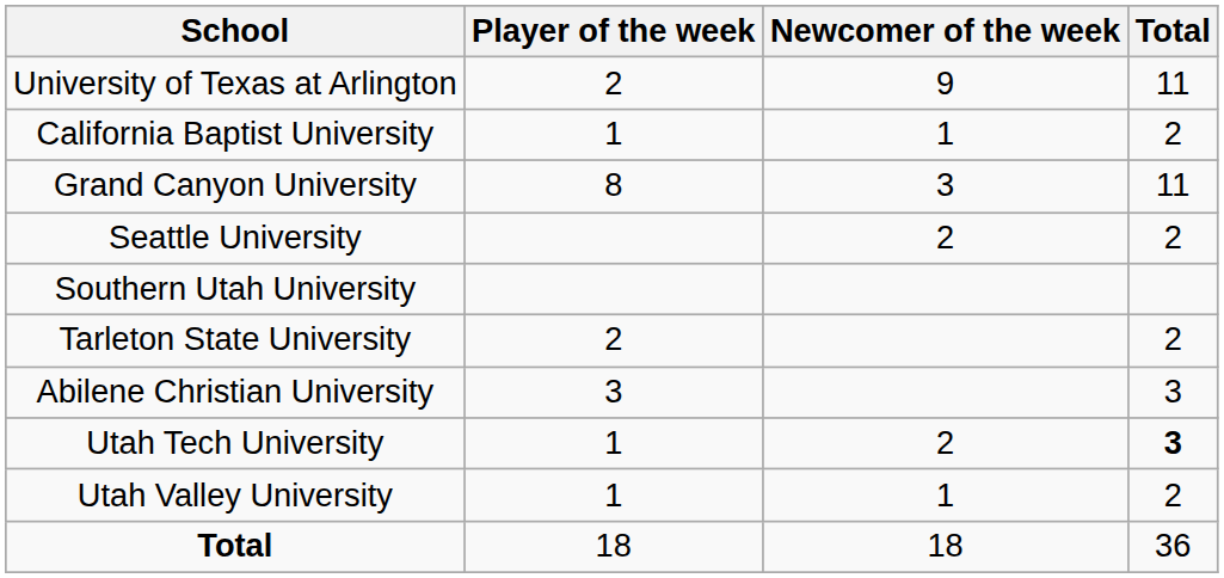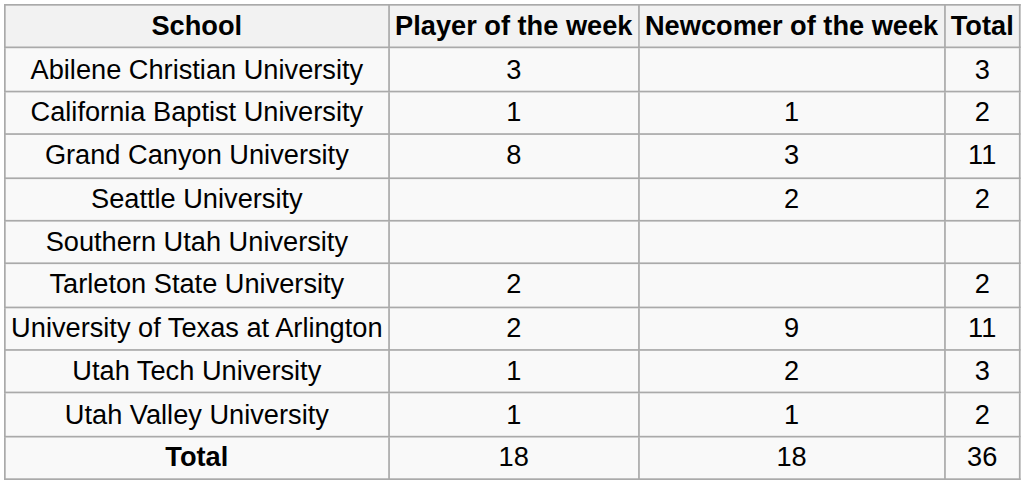 <table class=wikitable style="text-align:center">
 <tr>
 <th>School</th>
 <th>Player of the week</th>
 <th>Newcomer of the week</th>
 <th>Total</th>
 </tr>
 <tr>
-<td>University of Texas at Arlington</td>
-<td>2</td>
-<td>9</td>
-<td>11</td>
+<td>Abilene Christian University</td>
+<td>3</td>
+<td></td>
+<td>3</td>
 </tr>
 <tr>
 <td>California Baptist University</td>
 <td>1</td>
 <td>1</td>
 <td>2</td>
 </tr>
 <tr>
 <td>Grand Canyon University</td>
 <td>8</td>
 <td>3</td>
 <td>11</td>
 </tr>
 <tr>
 <td>Seattle University</td>
 <td></td>
 <td>2</td>
 <td>2</td>
 </tr>
 <tr>
 <td>Southern Utah University</td>
 <td></td>
 <td></td>
 <td></td>
 </tr>
 <tr>
 <td>Tarleton State University</td>
 <td>2</td>
 <td></td>
 <td>2</td>
 </tr>
 <tr>
-<td>Abilene Christian University</td>
-<td>3</td>
-<td></td>
-<td>3</td>
+<td>University of Texas at Arlington</td>
+<td>2</td>
+<td>9</td>
+<td>11</td>
 </tr>
 <tr>
 <td>Utah Tech University</td>
 <td>1</td>
 <td>2</td>
-<td><strong>3</strong></td>
+<td>3</td>
 </tr>
 <tr>
 <td>Utah Valley University</td>
 <td>1</td>
 <td>1</td>
 <td>2</td>
 </tr>
 <tr>
 <td><strong>Total</strong></td>
 <td>18</td>
 <td>18</td>
 <td>36</td>
 </tr>
 </table>
